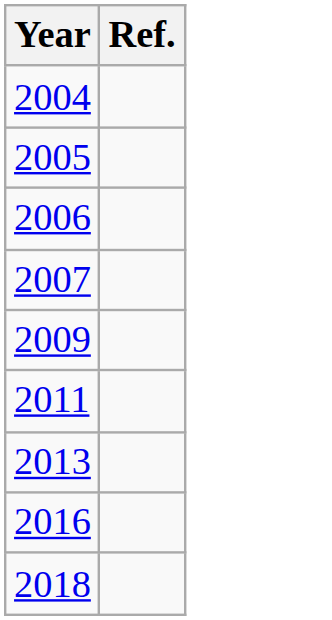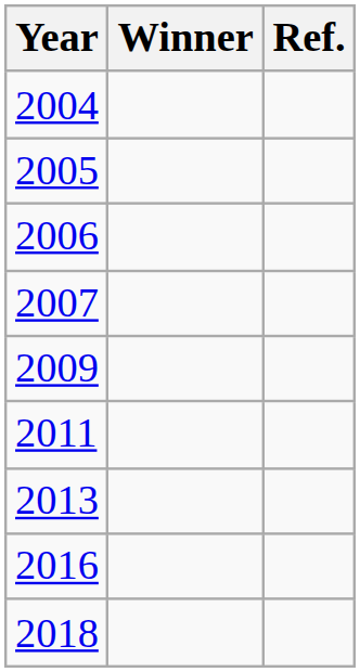 <table class="wikitable">
 <tr>
 <th>Year</th>
+<th>Winner</th>
 <th>Ref.</th>
 </tr>
 <tr>
 <td><a href='#'>2004</a></td>
 <td></td>
+<td></td>
 </tr>
 <tr>
 <td><a href='#'>2005</a></td>
+<td></td>
 <td></td>
 </tr>
 <tr>
 <td><a href='#'>2006</a></td>
 <td></td>
+<td></td>
 </tr>
 <tr>
 <td><a href='#'>2007</a></td>
+<td></td>
 <td></td>
 </tr>
 <tr>
 <td><a href='#'>2009</a></td>
 <td></td>
+<td></td>
 </tr>
 <tr>
 <td><a href='#'>2011</a></td>
+<td></td>
 <td></td>
 </tr>
 <tr>
 <td><a href='#'>2013</a></td>
 <td></td>
+<td></td>
 </tr>
 <tr>
 <td><a href='#'>2016</a></td>
+<td></td>
 <td></td>
 </tr>
 <tr>
 <td><a href='#'>2018</a></td>
 <td></td>
+<td></td>
 </tr>
 </table>
